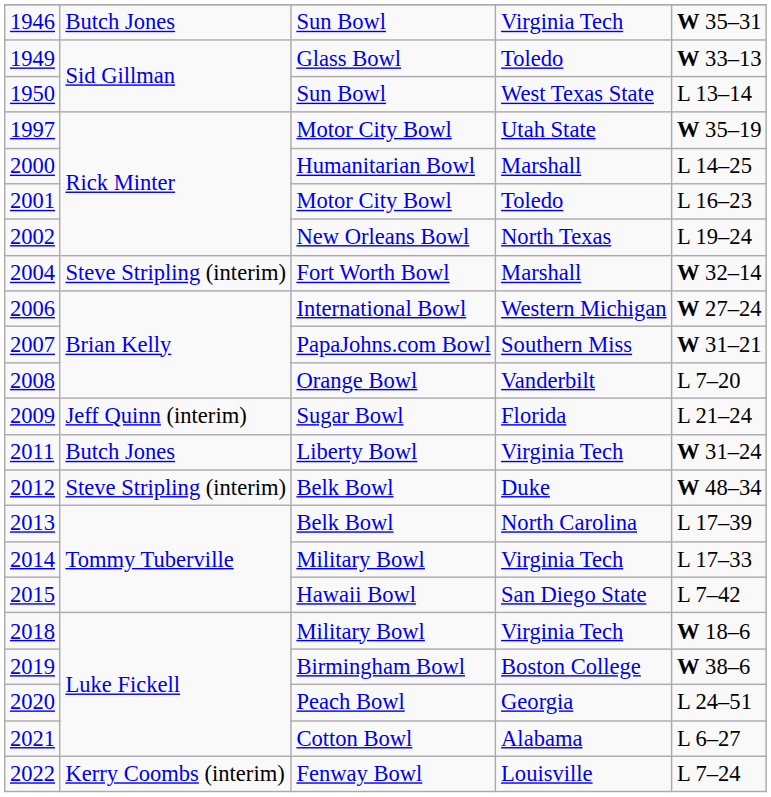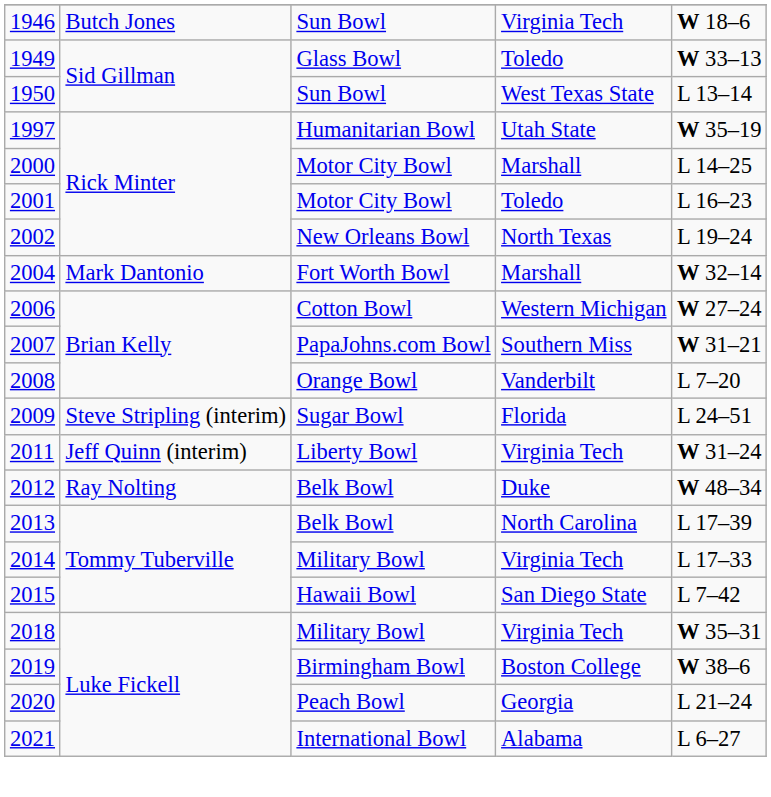 <table class="wikitable">
 <tr>
 </tr>
 <tr>
 <td><a href='#'>1946</a></td>
 <td><a href='#'>Butch Jones</a></td>
 <td><a href='#'>Sun Bowl</a></td>
 <td><a href='#'>Virginia Tech</a></td>
-<td><strong>W</strong> 35–31</td>
+<td><strong>W</strong> 18–6</td>
 </tr>
 <tr>
 <td><a href='#'>1949</a></td>
 <td rowspan="2"><a href='#'>Sid Gillman</a></td>
 <td><a href='#'>Glass Bowl</a></td>
 <td><a href='#'>Toledo</a></td>
 <td><strong>W</strong> 33–13</td>
 </tr>
 <tr>
 <td><a href='#'>1950</a></td>
 <td><a href='#'>Sun Bowl</a></td>
 <td><a href='#'>West Texas State</a></td>
 <td>L 13–14</td>
 </tr>
 <tr>
 <td><a href='#'>1997</a></td>
 <td rowspan="4"><a href='#'>Rick Minter</a></td>
-<td><a href='#'>Motor City Bowl</a></td>
+<td><a href='#'>Humanitarian Bowl</a></td>
 <td><a href='#'>Utah State</a></td>
 <td><strong>W</strong> 35–19</td>
 </tr>
 <tr>
 <td><a href='#'>2000</a></td>
-<td><a href='#'>Humanitarian Bowl</a></td>
+<td><a href='#'>Motor City Bowl</a></td>
 <td><a href='#'>Marshall</a></td>
 <td>L 14–25</td>
 </tr>
 <tr>
 <td><a href='#'>2001</a></td>
 <td><a href='#'>Motor City Bowl</a></td>
 <td><a href='#'>Toledo</a></td>
 <td>L 16–23</td>
 </tr>
 <tr>
 <td><a href='#'>2002</a></td>
 <td><a href='#'>New Orleans Bowl</a></td>
 <td><a href='#'>North Texas</a></td>
 <td>L 19–24</td>
 </tr>
 <tr>
 <td><a href='#'>2004</a></td>
-<td><a href='#'>Steve Stripling</a> (interim)</td>
+<td><a href='#'>Mark Dantonio</a></td>
 <td><a href='#'>Fort Worth Bowl</a></td>
 <td><a href='#'>Marshall</a></td>
 <td><strong>W</strong> 32–14</td>
 </tr>
 <tr>
 <td><a href='#'>2006</a></td>
 <td rowspan="3"><a href='#'>Brian Kelly</a></td>
-<td><a href='#'>International Bowl</a></td>
+<td><a href='#'>Cotton Bowl</a></td>
 <td><a href='#'>Western Michigan</a></td>
 <td><strong>W</strong> 27–24</td>
 </tr>
 <tr>
 <td><a href='#'>2007</a></td>
 <td><a href='#'>PapaJohns.com Bowl</a></td>
 <td><a href='#'>Southern Miss</a></td>
 <td><strong>W</strong> 31–21</td>
 </tr>
 <tr>
 <td><a href='#'>2008</a></td>
 <td><a href='#'>Orange Bowl</a></td>
 <td><a href='#'>Vanderbilt</a></td>
 <td>L 7–20</td>
 </tr>
 <tr>
 <td><a href='#'>2009</a></td>
-<td><a href='#'>Jeff Quinn</a> (interim)</td>
+<td><a href='#'>Steve Stripling</a> (interim)</td>
 <td><a href='#'>Sugar Bowl</a></td>
 <td><a href='#'>Florida</a></td>
-<td>L 21–24</td>
+<td>L 24–51</td>
 </tr>
 <tr>
 <td><a href='#'>2011</a></td>
-<td><a href='#'>Butch Jones</a></td>
+<td><a href='#'>Jeff Quinn</a> (interim)</td>
 <td><a href='#'>Liberty Bowl</a></td>
 <td><a href='#'>Virginia Tech</a></td>
 <td><strong>W</strong> 31–24</td>
 </tr>
 <tr>
 <td><a href='#'>2012</a></td>
-<td><a href='#'>Steve Stripling</a> (interim)</td>
+<td><a href='#'>Ray Nolting</a></td>
 <td><a href='#'>Belk Bowl</a></td>
 <td><a href='#'>Duke</a></td>
 <td><strong>W</strong> 48–34</td>
 </tr>
 <tr>
 <td><a href='#'>2013</a></td>
 <td rowspan="3"><a href='#'>Tommy Tuberville</a></td>
 <td><a href='#'>Belk Bowl</a></td>
 <td><a href='#'>North Carolina</a></td>
 <td>L 17–39</td>
 </tr>
 <tr>
 <td><a href='#'>2014</a></td>
 <td><a href='#'>Military Bowl</a></td>
 <td><a href='#'>Virginia Tech</a></td>
 <td>L 17–33</td>
 </tr>
 <tr>
 <td><a href='#'>2015</a></td>
 <td><a href='#'>Hawaii Bowl</a></td>
 <td><a href='#'>San Diego State</a></td>
 <td>L 7–42</td>
 </tr>
 <tr>
 <td><a href='#'>2018</a></td>
 <td rowspan="4"><a href='#'>Luke Fickell</a></td>
 <td><a href='#'>Military Bowl</a></td>
 <td><a href='#'>Virginia Tech</a></td>
-<td><strong>W</strong> 18–6</td>
+<td><strong>W</strong> 35–31</td>
 </tr>
 <tr>
 <td><a href='#'>2019</a></td>
 <td><a href='#'>Birmingham Bowl</a></td>
 <td><a href='#'>Boston College</a></td>
 <td><strong>W</strong> 38–6</td>
 </tr>
 <tr>
 <td><a href='#'>2020</a></td>
 <td><a href='#'>Peach Bowl</a></td>
 <td><a href='#'>Georgia</a></td>
-<td>L 24–51</td>
+<td>L 21–24</td>
 </tr>
 <tr>
 <td><a href='#'>2021</a></td>
-<td><a href='#'>Cotton Bowl</a></td>
+<td><a href='#'>International Bowl</a></td>
 <td><a href='#'>Alabama</a></td>
 <td>L 6–27</td>
 </tr>
-<tr>
-<td><a href='#'>2022</a></td>
-<td><a href='#'>Kerry Coombs</a> (interim)</td>
-<td><a href='#'>Fenway Bowl</a></td>
-<td><a href='#'>Louisville</a></td>
-<td>L 7–24</td>
-</tr>
 </table>
